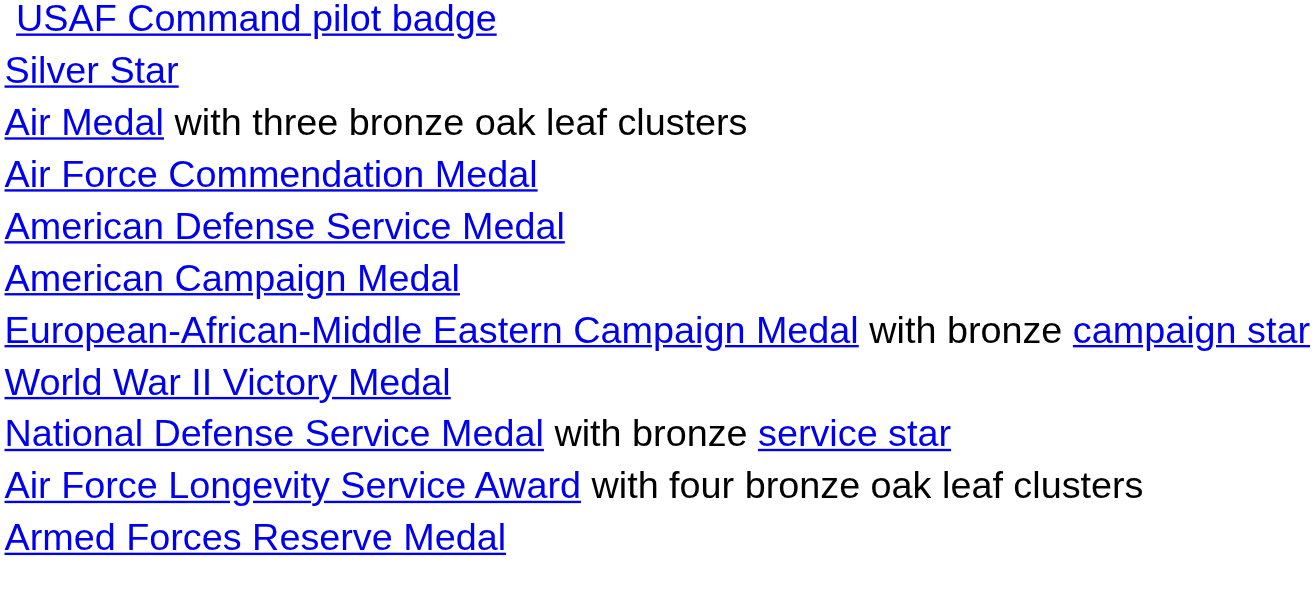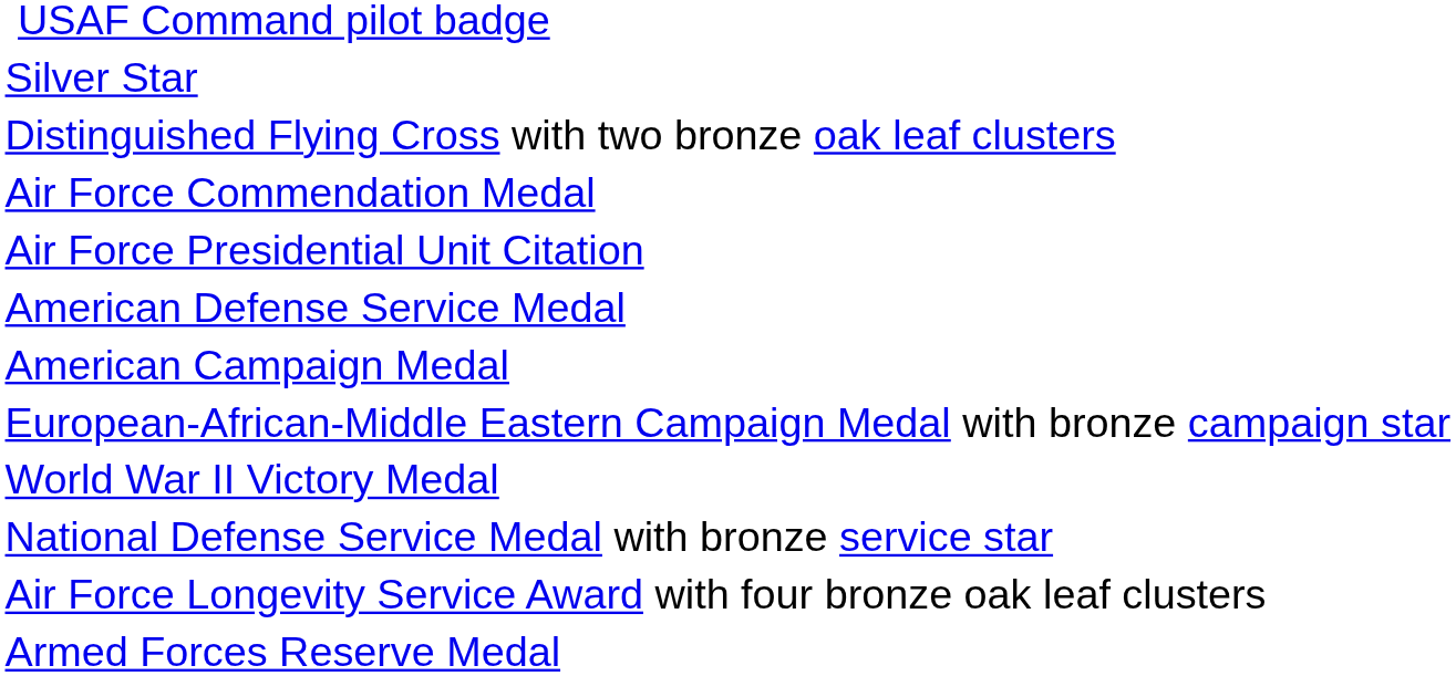 <table>
 <tr>
 <td colspan="2">  <a href='#'>USAF Command pilot badge</a></td>
 </tr>
 <tr>
 <td></td>
 <td><a href='#'>Silver Star</a></td>
 </tr>
 <tr>
 <td></td>
-<td><a href='#'>Air Medal</a> with three bronze oak leaf clusters</td>
+<td><a href='#'>Distinguished Flying Cross</a> with two bronze <a href='#'>oak leaf clusters</a></td>
 </tr>
 <tr>
 <td></td>
 <td><a href='#'>Air Force Commendation Medal</a></td>
+</tr>
+<tr>
+<td></td>
+<td><a href='#'>Air Force Presidential Unit Citation</a></td>
 </tr>
 <tr>
 <td></td>
 <td><a href='#'>American Defense Service Medal</a></td>
 </tr>
 <tr>
 <td></td>
 <td><a href='#'>American Campaign Medal</a></td>
 </tr>
 <tr>
 <td></td>
 <td><a href='#'>European-African-Middle Eastern Campaign Medal</a> with bronze <a href='#'>campaign star</a></td>
 </tr>
 <tr>
 <td></td>
 <td><a href='#'>World War II Victory Medal</a></td>
 </tr>
 <tr>
 <td></td>
 <td><a href='#'>National Defense Service Medal</a> with bronze <a href='#'>service star</a></td>
 </tr>
 <tr>
 <td></td>
 <td><a href='#'>Air Force Longevity Service Award</a> with four bronze oak leaf clusters</td>
 </tr>
 <tr>
 <td></td>
 <td><a href='#'>Armed Forces Reserve Medal</a></td>
 </tr>
 <tr>
 </tr>
 </table>
